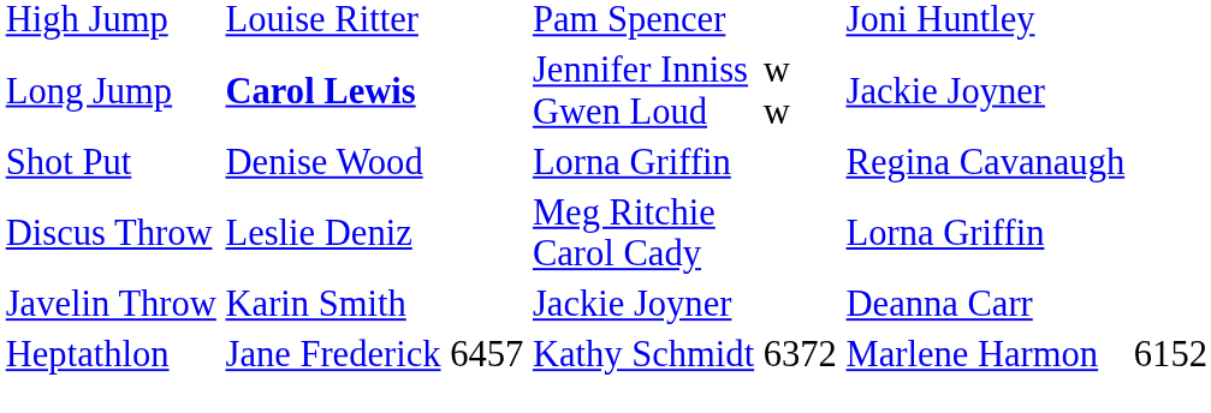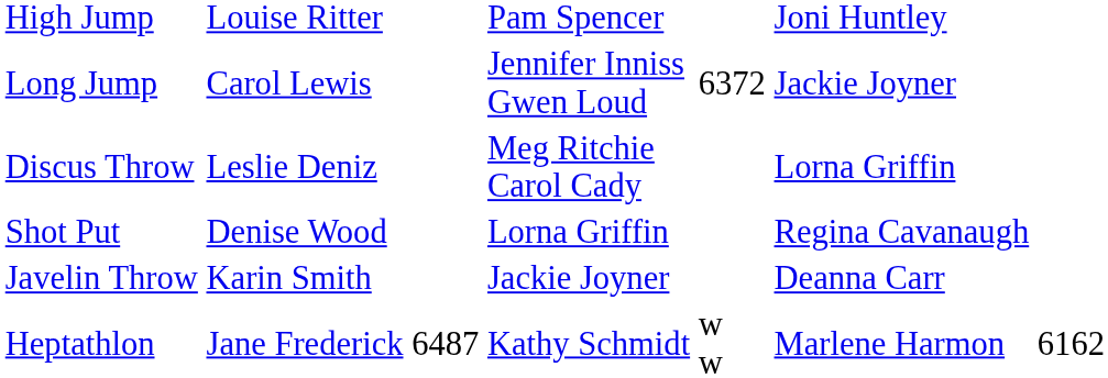 <table>
 <tr>
 <td><a href='#'>High Jump</a></td>
 <td><a href='#'>Louise Ritter</a></td>
 <td></td>
 <td><a href='#'>Pam Spencer</a></td>
 <td></td>
 <td><a href='#'>Joni Huntley</a></td>
 <td></td>
 </tr>
 <tr>
 <td><a href='#'>Long Jump</a></td>
-<td><strong><a href='#'>Carol Lewis</a></strong></td>
+<td><a href='#'>Carol Lewis</a></td>
 <td></td>
 <td><a href='#'>Jennifer Inniss</a>	<br><a href='#'>Gwen Loud</a></td>
-<td>w<br>w</td>
+<td>6372</td>
 <td><a href='#'>Jackie Joyner</a></td>
+<td></td>
+</tr>
+<tr>
+<td><a href='#'>Discus Throw</a></td>
+<td><a href='#'>Leslie Deniz</a></td>
+<td></td>
+<td><a href='#'>Meg Ritchie</a> <br><a href='#'>Carol Cady</a></td>
+<td><br></td>
+<td><a href='#'>Lorna Griffin</a></td>
 <td></td>
 </tr>
 <tr>
 <td><a href='#'>Shot Put</a></td>
 <td><a href='#'>Denise Wood</a></td>
 <td></td>
 <td><a href='#'>Lorna Griffin</a></td>
 <td></td>
 <td><a href='#'>Regina Cavanaugh</a></td>
-<td></td>
-</tr>
-<tr>
-<td><a href='#'>Discus Throw</a></td>
-<td><a href='#'>Leslie Deniz</a></td>
-<td></td>
-<td><a href='#'>Meg Ritchie</a> <br><a href='#'>Carol Cady</a></td>
-<td><br></td>
-<td><a href='#'>Lorna Griffin</a></td>
 <td></td>
 </tr>
 <tr>
 <td><a href='#'>Javelin Throw</a></td>
 <td><a href='#'>Karin Smith</a></td>
 <td></td>
 <td><a href='#'>Jackie Joyner</a></td>
 <td></td>
 <td><a href='#'>Deanna Carr</a></td>
 <td></td>
 </tr>
 <tr>
 <td><a href='#'>Heptathlon</a></td>
 <td><a href='#'>Jane Frederick</a></td>
-<td>6457</td>
+<td>6487</td>
 <td><a href='#'>Kathy Schmidt</a></td>
-<td>6372</td>
+<td>w<br>w</td>
 <td><a href='#'>Marlene Harmon</a></td>
-<td>6152</td>
+<td>6162</td>
 </tr>
 </table>
